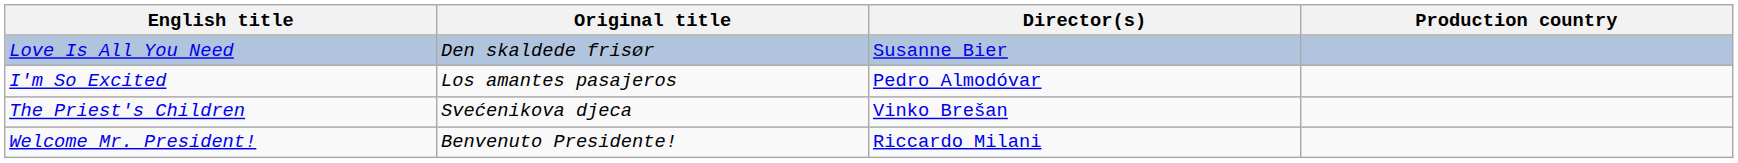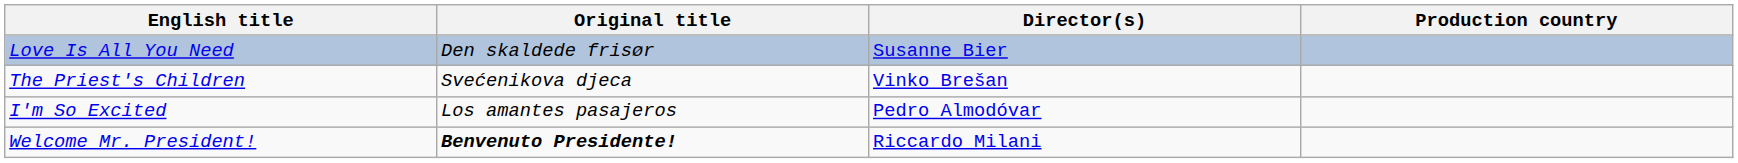 <table class="wikitable" style="width:95%;" cellpadding="5">
 <tr>
 <th style="width:25%;">English title</th>
 <th style="width:25%;">Original title</th>
 <th style="width:25%;">Director(s)</th>
 <th style="width:25%;">Production country</th>
 </tr>
 <tr style="background:#B0C4DE;">
 <td><em><a href='#'>Love Is All You Need</a></em></td>
 <td><em>Den skaldede frisør</em></td>
 <td><a href='#'>Susanne Bier</a></td>
 <td></td>
 </tr>
 <tr>
+<td><em><a href='#'>The Priest's Children</a></em></td>
+<td><em>Svećenikova djeca</em></td>
+<td><a href='#'>Vinko Brešan</a></td>
+<td></td>
+</tr>
+<tr>
 <td><em><a href='#'>I'm So Excited</a></em></td>
 <td><em>Los amantes pasajeros</em></td>
 <td><a href='#'>Pedro Almodóvar</a></td>
 <td></td>
 </tr>
 <tr>
-<td><em><a href='#'>The Priest's Children</a></em></td>
-<td><em>Svećenikova djeca</em></td>
-<td><a href='#'>Vinko Brešan</a></td>
-<td></td>
-</tr>
-<tr>
 <td><em><a href='#'>Welcome Mr. President!</a></em></td>
-<td><em>Benvenuto Presidente!</em></td>
+<td><strong><em>Benvenuto Presidente!</em></strong></td>
 <td><a href='#'>Riccardo Milani</a></td>
 <td></td>
 </tr>
 </table>
